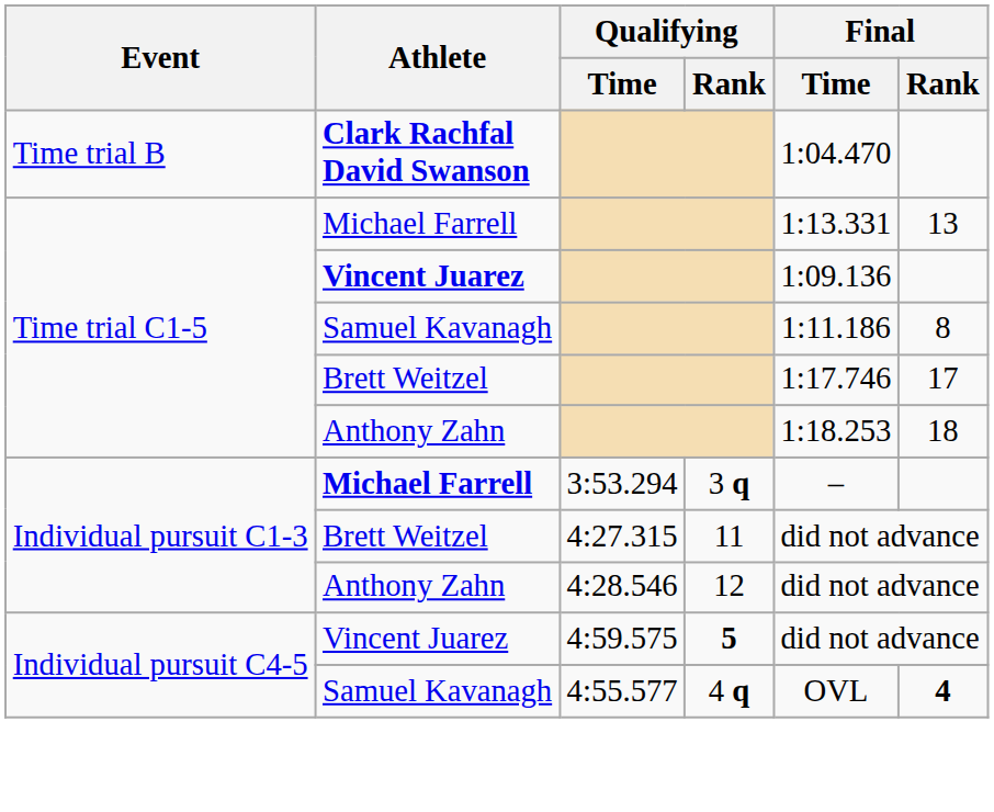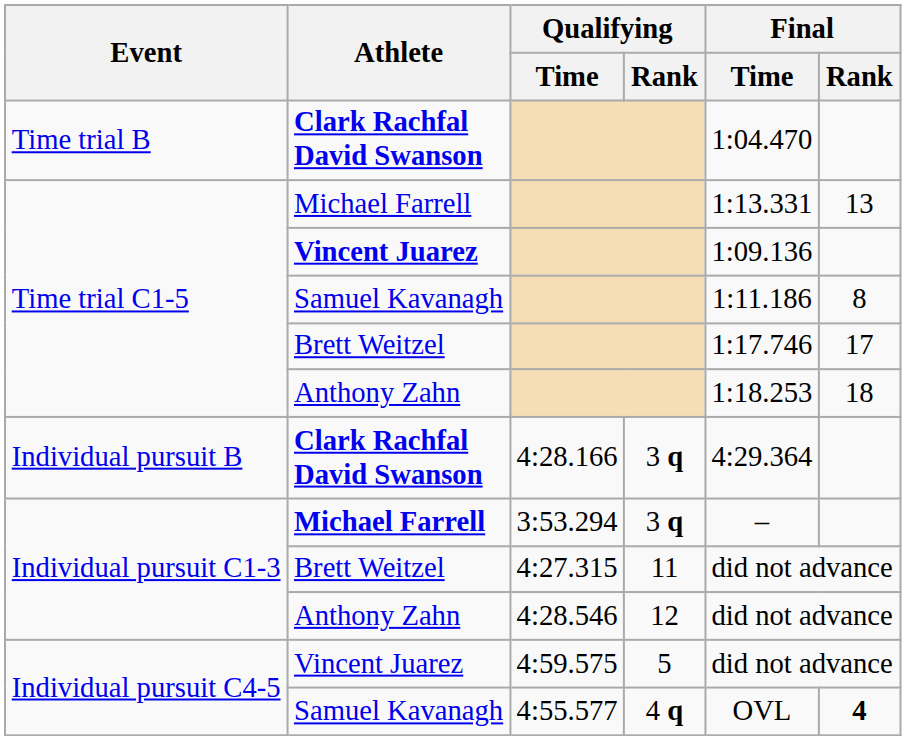 <table class=wikitable style="font-size:90%">
 <tr>
 <th rowspan=2>Event</th>
 <th rowspan=2>Athlete</th>
 <th colspan=2>Qualifying</th>
 <th colspan=2>Final</th>
 </tr>
 <tr>
 <th>Time</th>
 <th>Rank</th>
 <th>Time</th>
 <th>Rank</th>
 </tr>
 <tr>
 <td><a href='#'>Time trial B</a></td>
 <td><strong><a href='#'>Clark Rachfal</a><br><a href='#'>David Swanson</a></strong></td>
 <td align=center bgcolor=wheat colspan=2></td>
 <td align=center>1:04.470</td>
 <td align=center></td>
 </tr>
 <tr>
 <td rowspan=5><a href='#'>Time trial C1-5</a></td>
 <td><a href='#'>Michael Farrell</a></td>
 <td align=center bgcolor=wheat colspan=2></td>
 <td align=center>1:13.331</td>
 <td align=center>13</td>
 </tr>
 <tr>
 <td><strong><a href='#'>Vincent Juarez</a></strong></td>
 <td align=center bgcolor=wheat colspan=2></td>
 <td align=center>1:09.136</td>
 <td align=center></td>
 </tr>
 <tr>
 <td><a href='#'>Samuel Kavanagh</a></td>
 <td align=center bgcolor=wheat colspan=2></td>
 <td align=center>1:11.186</td>
 <td align=center>8</td>
 </tr>
 <tr>
 <td><a href='#'>Brett Weitzel</a></td>
 <td align=center bgcolor=wheat colspan=2></td>
 <td align=center>1:17.746</td>
 <td align=center>17</td>
 </tr>
 <tr>
 <td><a href='#'>Anthony Zahn</a></td>
 <td align=center bgcolor=wheat colspan=2></td>
 <td align=center>1:18.253</td>
 <td align=center>18</td>
 </tr>
 <tr>
+<td><a href='#'>Individual pursuit B</a></td>
+<td><strong><a href='#'>Clark Rachfal</a><br><a href='#'>David Swanson</a></strong></td>
+<td align=center>4:28.166</td>
+<td align=center>3 <strong>q</strong></td>
+<td align=center>4:29.364</td>
+<td align=center></td>
+</tr>
+<tr>
 <td rowspan=3><a href='#'>Individual pursuit C1-3</a></td>
 <td><strong><a href='#'>Michael Farrell</a></strong></td>
 <td align=center>3:53.294</td>
 <td align=center>3 <strong>q</strong></td>
 <td align=center>–</td>
 <td align=center></td>
 </tr>
 <tr>
 <td><a href='#'>Brett Weitzel</a></td>
 <td align=center>4:27.315</td>
 <td align=center>11</td>
 <td align=center colspan=2>did not advance</td>
 </tr>
 <tr>
 <td><a href='#'>Anthony Zahn</a></td>
 <td align=center>4:28.546</td>
 <td align=center>12</td>
 <td align=center colspan=2>did not advance</td>
 </tr>
 <tr>
 <td rowspan=2><a href='#'>Individual pursuit C4-5</a></td>
 <td><a href='#'>Vincent Juarez</a></td>
 <td align=center>4:59.575</td>
-<td align=center><strong>5</strong></td>
+<td align=center>5</td>
 <td align=center colspan=2>did not advance</td>
 </tr>
 <tr>
 <td><a href='#'>Samuel Kavanagh</a></td>
 <td align=center>4:55.577</td>
 <td align=center>4 <strong>q</strong></td>
 <td align=center>OVL</td>
 <td align=center><strong>4</strong></td>
 </tr>
 </table>
